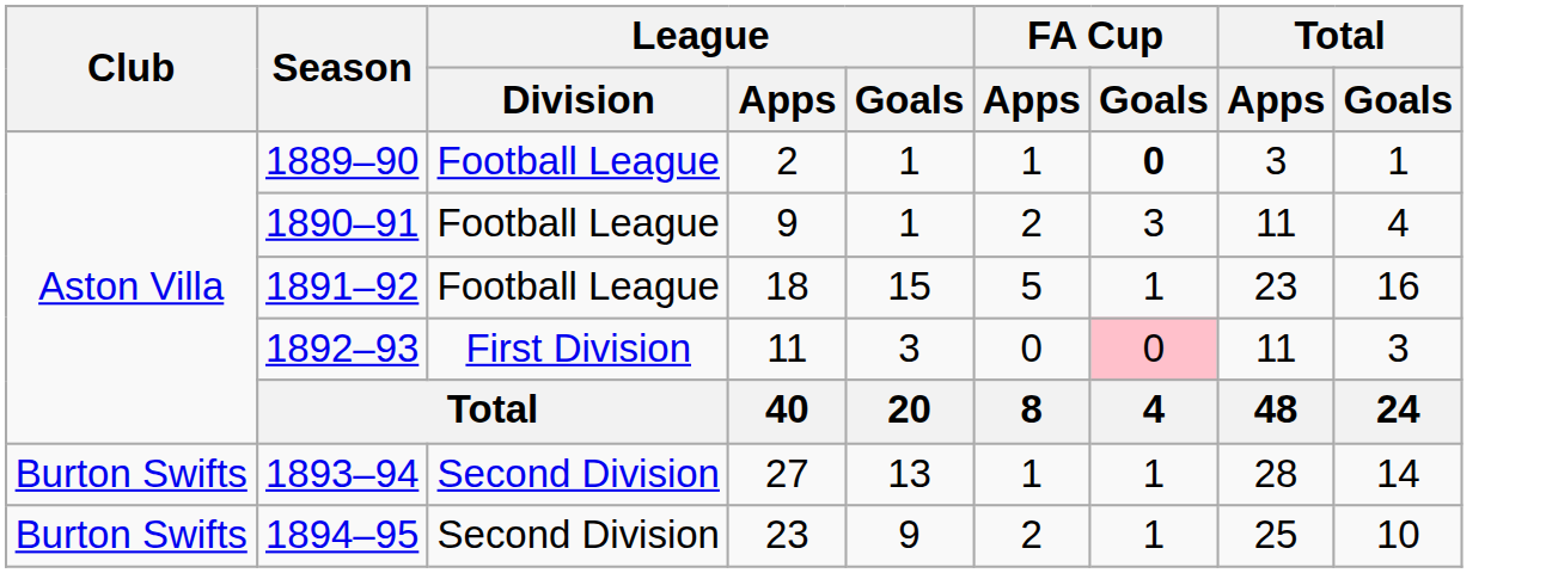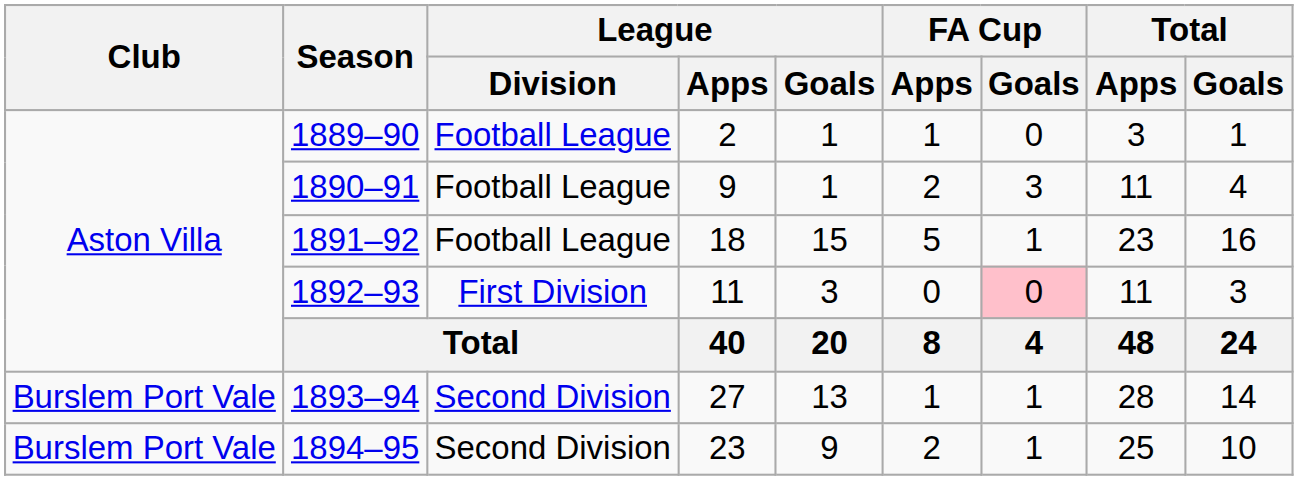 <table class="wikitable" style="text-align: center;">
 <tr>
 <th rowspan="2">Club</th>
 <th rowspan="2">Season</th>
 <th colspan="3">League</th>
 <th colspan="2">FA Cup</th>
 <th colspan="2">Total</th>
 </tr>
 <tr>
 <th>Division</th>
 <th>Apps</th>
 <th>Goals</th>
 <th>Apps</th>
 <th>Goals</th>
 <th>Apps</th>
 <th>Goals</th>
 </tr>
 <tr>
 <td rowspan="5"><a href='#'>Aston Villa</a></td>
 <td><a href='#'>1889–90</a></td>
 <td><a href='#'>Football League</a></td>
 <td>2</td>
 <td>1</td>
 <td>1</td>
-<td><strong>0</strong></td>
+<td>0</td>
 <td>3</td>
 <td>1</td>
 </tr>
 <tr>
 <td><a href='#'>1890–91</a></td>
 <td>Football League</td>
 <td>9</td>
 <td>1</td>
 <td>2</td>
 <td>3</td>
 <td>11</td>
 <td>4</td>
 </tr>
 <tr>
 <td><a href='#'>1891–92</a></td>
 <td>Football League</td>
 <td>18</td>
 <td>15</td>
 <td>5</td>
 <td>1</td>
 <td>23</td>
 <td>16</td>
 </tr>
 <tr>
 <td><a href='#'>1892–93</a></td>
 <td><a href='#'>First Division</a></td>
 <td>11</td>
 <td>3</td>
 <td>0</td>
 <td style="background: pink;">0</td>
 <td>11</td>
 <td>3</td>
 </tr>
 <tr>
 <th colspan="2">Total</th>
 <th>40</th>
 <th>20</th>
 <th>8</th>
 <th>4</th>
 <th>48</th>
 <th>24</th>
 </tr>
 <tr>
-<td><a href='#'>Burton Swifts</a></td>
+<td><a href='#'>Burslem Port Vale</a></td>
 <td><a href='#'>1893–94</a></td>
 <td><a href='#'>Second Division</a></td>
 <td>27</td>
 <td>13</td>
 <td>1</td>
 <td>1</td>
 <td>28</td>
 <td>14</td>
 </tr>
 <tr>
-<td><a href='#'>Burton Swifts</a></td>
+<td><a href='#'>Burslem Port Vale</a></td>
 <td><a href='#'>1894–95</a></td>
 <td>Second Division</td>
 <td>23</td>
 <td>9</td>
 <td>2</td>
 <td>1</td>
 <td>25</td>
 <td>10</td>
 </tr>
 </table>
